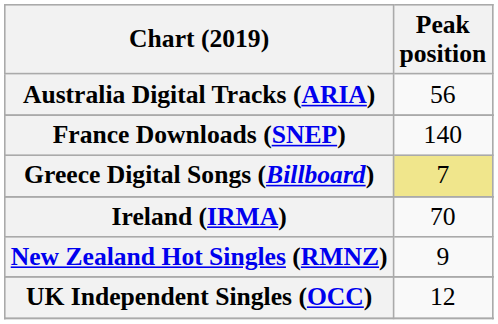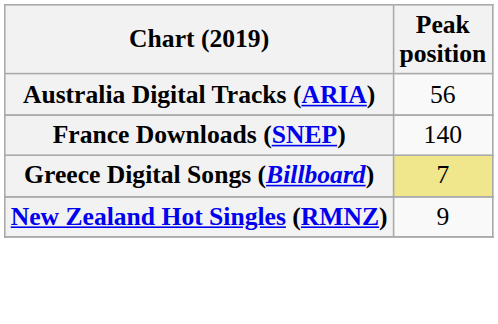 <table class="wikitable sortable plainrowheaders" style="text-align:center">
 <tr>
 <th scope="col">Chart (2019)</th>
 <th scope="col">Peak<br>position</th>
 </tr>
 <tr>
 <th scope="row">Australia Digital Tracks (<a href='#'>ARIA</a>)</th>
 <td>56</td>
 </tr>
 <tr>
 </tr>
 <tr>
 <th scope="row">France Downloads (<a href='#'>SNEP</a>)</th>
 <td>140</td>
 </tr>
 <tr>
 <th scope="row">Greece Digital Songs (<em><a href='#'>Billboard</a></em>)</th>
 <td style="background: khaki;">7</td>
 </tr>
 <tr>
 </tr>
 <tr>
-<th scope="row">Ireland (<a href='#'>IRMA</a>)</th>
-<td>70</td>
-</tr>
-<tr>
 <th scope="row"><a href='#'>New Zealand Hot Singles</a> (<a href='#'>RMNZ</a>)</th>
 <td>9</td>
 </tr>
 <tr>
 </tr>
 <tr>
 </tr>
 <tr>
-<th scope="row">UK Independent Singles (<a href='#'>OCC</a>)</th>
-<td>12</td>
-</tr>
-<tr>
 </tr>
 <tr>
 </tr>
 <tr>
 </tr>
 </table>
